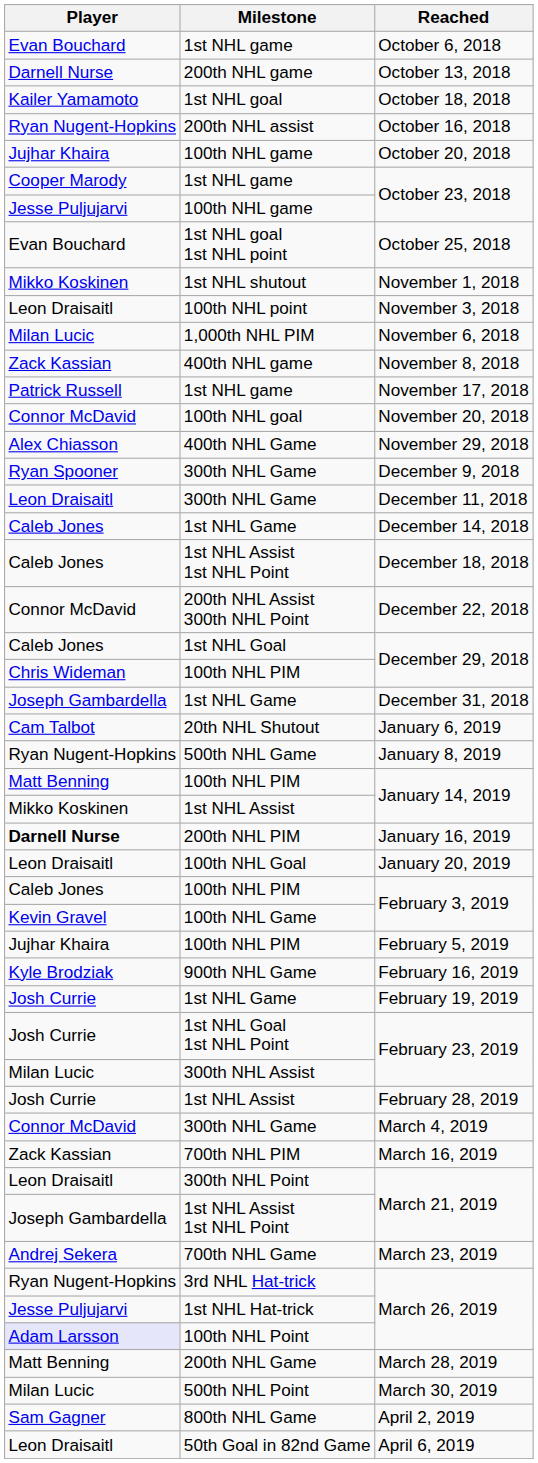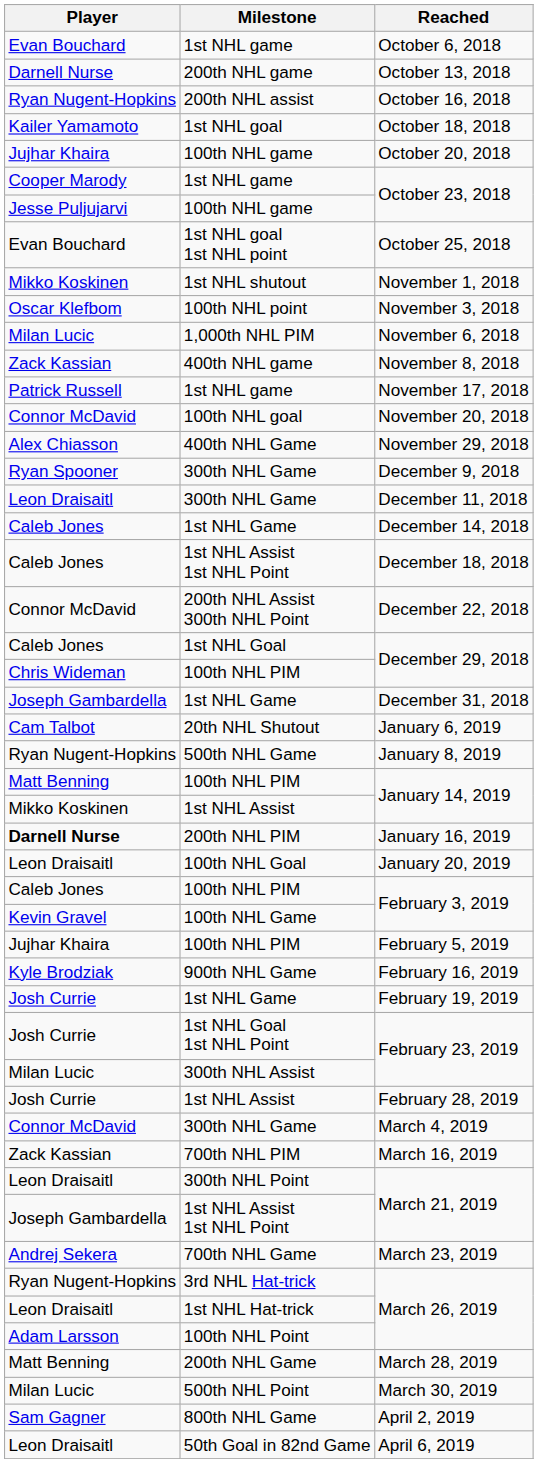 <table class="wikitable">
 <tr>
 <th>Player</th>
 <th>Milestone</th>
 <th data-sort-type="date">Reached</th>
 </tr>
 <tr>
 <td><a href='#'>Evan Bouchard</a></td>
 <td>1st NHL game</td>
 <td>October 6, 2018</td>
 </tr>
 <tr>
 <td><a href='#'>Darnell Nurse</a></td>
 <td>200th NHL game</td>
 <td>October 13, 2018</td>
 </tr>
 <tr>
+<td><a href='#'>Ryan Nugent-Hopkins</a></td>
+<td>200th NHL assist</td>
+<td>October 16, 2018</td>
+</tr>
+<tr>
 <td><a href='#'>Kailer Yamamoto</a></td>
 <td>1st NHL goal</td>
 <td>October 18, 2018</td>
-</tr>
-<tr>
-<td><a href='#'>Ryan Nugent-Hopkins</a></td>
-<td>200th NHL assist</td>
-<td>October 16, 2018</td>
 </tr>
 <tr>
 <td><a href='#'>Jujhar Khaira</a></td>
 <td>100th NHL game</td>
 <td>October 20, 2018</td>
 </tr>
 <tr>
 <td><a href='#'>Cooper Marody</a></td>
 <td>1st NHL game</td>
 <td rowspan="2">October 23, 2018</td>
 </tr>
 <tr>
 <td><a href='#'>Jesse Puljujarvi</a></td>
 <td>100th NHL game</td>
 </tr>
 <tr>
 <td>Evan Bouchard</td>
 <td>1st NHL goal<br>1st NHL point</td>
 <td>October 25, 2018</td>
 </tr>
 <tr>
 <td><a href='#'>Mikko Koskinen</a></td>
 <td>1st NHL shutout</td>
 <td>November 1, 2018</td>
 </tr>
 <tr>
-<td>Leon Draisaitl</td>
+<td><a href='#'>Oscar Klefbom</a></td>
 <td>100th NHL point</td>
 <td>November 3, 2018</td>
 </tr>
 <tr>
 <td><a href='#'>Milan Lucic</a></td>
 <td>1,000th NHL PIM</td>
 <td>November 6, 2018</td>
 </tr>
 <tr>
 <td><a href='#'>Zack Kassian</a></td>
 <td>400th NHL game</td>
 <td>November 8, 2018</td>
 </tr>
 <tr>
 <td><a href='#'>Patrick Russell</a></td>
 <td>1st NHL game</td>
 <td>November 17, 2018</td>
 </tr>
 <tr>
 <td><a href='#'>Connor McDavid</a></td>
 <td>100th NHL goal</td>
 <td>November 20, 2018</td>
 </tr>
 <tr>
 <td><a href='#'>Alex Chiasson</a></td>
 <td>400th NHL Game</td>
 <td>November 29, 2018</td>
 </tr>
 <tr>
 <td><a href='#'>Ryan Spooner</a></td>
 <td>300th NHL Game</td>
 <td>December 9, 2018</td>
 </tr>
 <tr>
 <td><a href='#'>Leon Draisaitl</a></td>
 <td>300th NHL Game</td>
 <td>December 11, 2018</td>
 </tr>
 <tr>
 <td><a href='#'>Caleb Jones</a></td>
 <td>1st NHL Game</td>
 <td>December 14, 2018</td>
 </tr>
 <tr>
 <td>Caleb Jones</td>
 <td>1st NHL Assist<br>1st NHL Point</td>
 <td>December 18, 2018</td>
 </tr>
 <tr>
 <td>Connor McDavid</td>
 <td>200th NHL Assist<br>300th NHL Point</td>
 <td>December 22, 2018</td>
 </tr>
 <tr>
 <td>Caleb Jones</td>
 <td>1st NHL Goal</td>
 <td rowspan="2">December 29, 2018</td>
 </tr>
 <tr>
 <td><a href='#'>Chris Wideman</a></td>
 <td>100th NHL PIM</td>
 </tr>
 <tr>
 <td><a href='#'>Joseph Gambardella</a></td>
 <td>1st NHL Game</td>
 <td>December 31, 2018</td>
 </tr>
 <tr>
 <td><a href='#'>Cam Talbot</a></td>
 <td>20th NHL Shutout</td>
 <td>January 6, 2019</td>
 </tr>
 <tr>
 <td>Ryan Nugent-Hopkins</td>
 <td>500th NHL Game</td>
 <td>January 8, 2019</td>
 </tr>
 <tr>
 <td><a href='#'>Matt Benning</a></td>
 <td>100th NHL PIM</td>
 <td rowspan="2">January 14, 2019</td>
 </tr>
 <tr>
 <td>Mikko Koskinen</td>
 <td>1st NHL Assist</td>
 </tr>
 <tr>
 <td><strong>Darnell Nurse</strong></td>
 <td>200th NHL PIM</td>
 <td>January 16, 2019</td>
 </tr>
 <tr>
 <td>Leon Draisaitl</td>
 <td>100th NHL Goal</td>
 <td>January 20, 2019</td>
 </tr>
 <tr>
 <td>Caleb Jones</td>
 <td>100th NHL PIM</td>
 <td rowspan="2">February 3, 2019</td>
 </tr>
 <tr>
 <td><a href='#'>Kevin Gravel</a></td>
 <td>100th NHL Game</td>
 </tr>
 <tr>
 <td>Jujhar Khaira</td>
 <td>100th NHL PIM</td>
 <td>February 5, 2019</td>
 </tr>
 <tr>
 <td><a href='#'>Kyle Brodziak</a></td>
 <td>900th NHL Game</td>
 <td>February 16, 2019</td>
 </tr>
 <tr>
 <td><a href='#'>Josh Currie</a></td>
 <td>1st NHL Game</td>
 <td>February 19, 2019</td>
 </tr>
 <tr>
 <td>Josh Currie</td>
 <td>1st NHL Goal<br>1st NHL Point</td>
 <td rowspan="2">February 23, 2019</td>
 </tr>
 <tr>
 <td>Milan Lucic</td>
 <td>300th NHL Assist</td>
 </tr>
 <tr>
 <td>Josh Currie</td>
 <td>1st NHL Assist</td>
 <td>February 28, 2019</td>
 </tr>
 <tr>
 <td><a href='#'>Connor McDavid</a></td>
 <td>300th NHL Game</td>
 <td>March 4, 2019</td>
 </tr>
 <tr>
 <td>Zack Kassian</td>
 <td>700th NHL PIM</td>
 <td>March 16, 2019</td>
 </tr>
 <tr>
 <td>Leon Draisaitl</td>
 <td>300th NHL Point</td>
 <td rowspan="2">March 21, 2019</td>
 </tr>
 <tr>
 <td>Joseph Gambardella</td>
 <td>1st NHL Assist<br>1st NHL Point</td>
 </tr>
 <tr>
 <td><a href='#'>Andrej Sekera</a></td>
 <td>700th NHL Game</td>
 <td>March 23, 2019</td>
 </tr>
 <tr>
 <td>Ryan Nugent-Hopkins</td>
 <td>3rd NHL <a href='#'>Hat-trick</a></td>
 <td rowspan="3">March 26, 2019</td>
 </tr>
 <tr>
-<td><a href='#'>Jesse Puljujarvi</a></td>
+<td>Leon Draisaitl</td>
 <td>1st NHL Hat-trick</td>
 </tr>
 <tr>
-<td style="background: lavender;"><a href='#'>Adam Larsson</a></td>
+<td><a href='#'>Adam Larsson</a></td>
 <td>100th NHL Point</td>
 </tr>
 <tr>
 <td>Matt Benning</td>
 <td>200th NHL Game</td>
 <td>March 28, 2019</td>
 </tr>
 <tr>
 <td>Milan Lucic</td>
 <td>500th NHL Point</td>
 <td>March 30, 2019</td>
 </tr>
 <tr>
 <td><a href='#'>Sam Gagner</a></td>
 <td>800th NHL Game</td>
 <td>April 2, 2019</td>
 </tr>
 <tr>
 <td>Leon Draisaitl</td>
 <td>50th Goal in 82nd Game</td>
 <td>April 6, 2019</td>
 </tr>
 </table>
